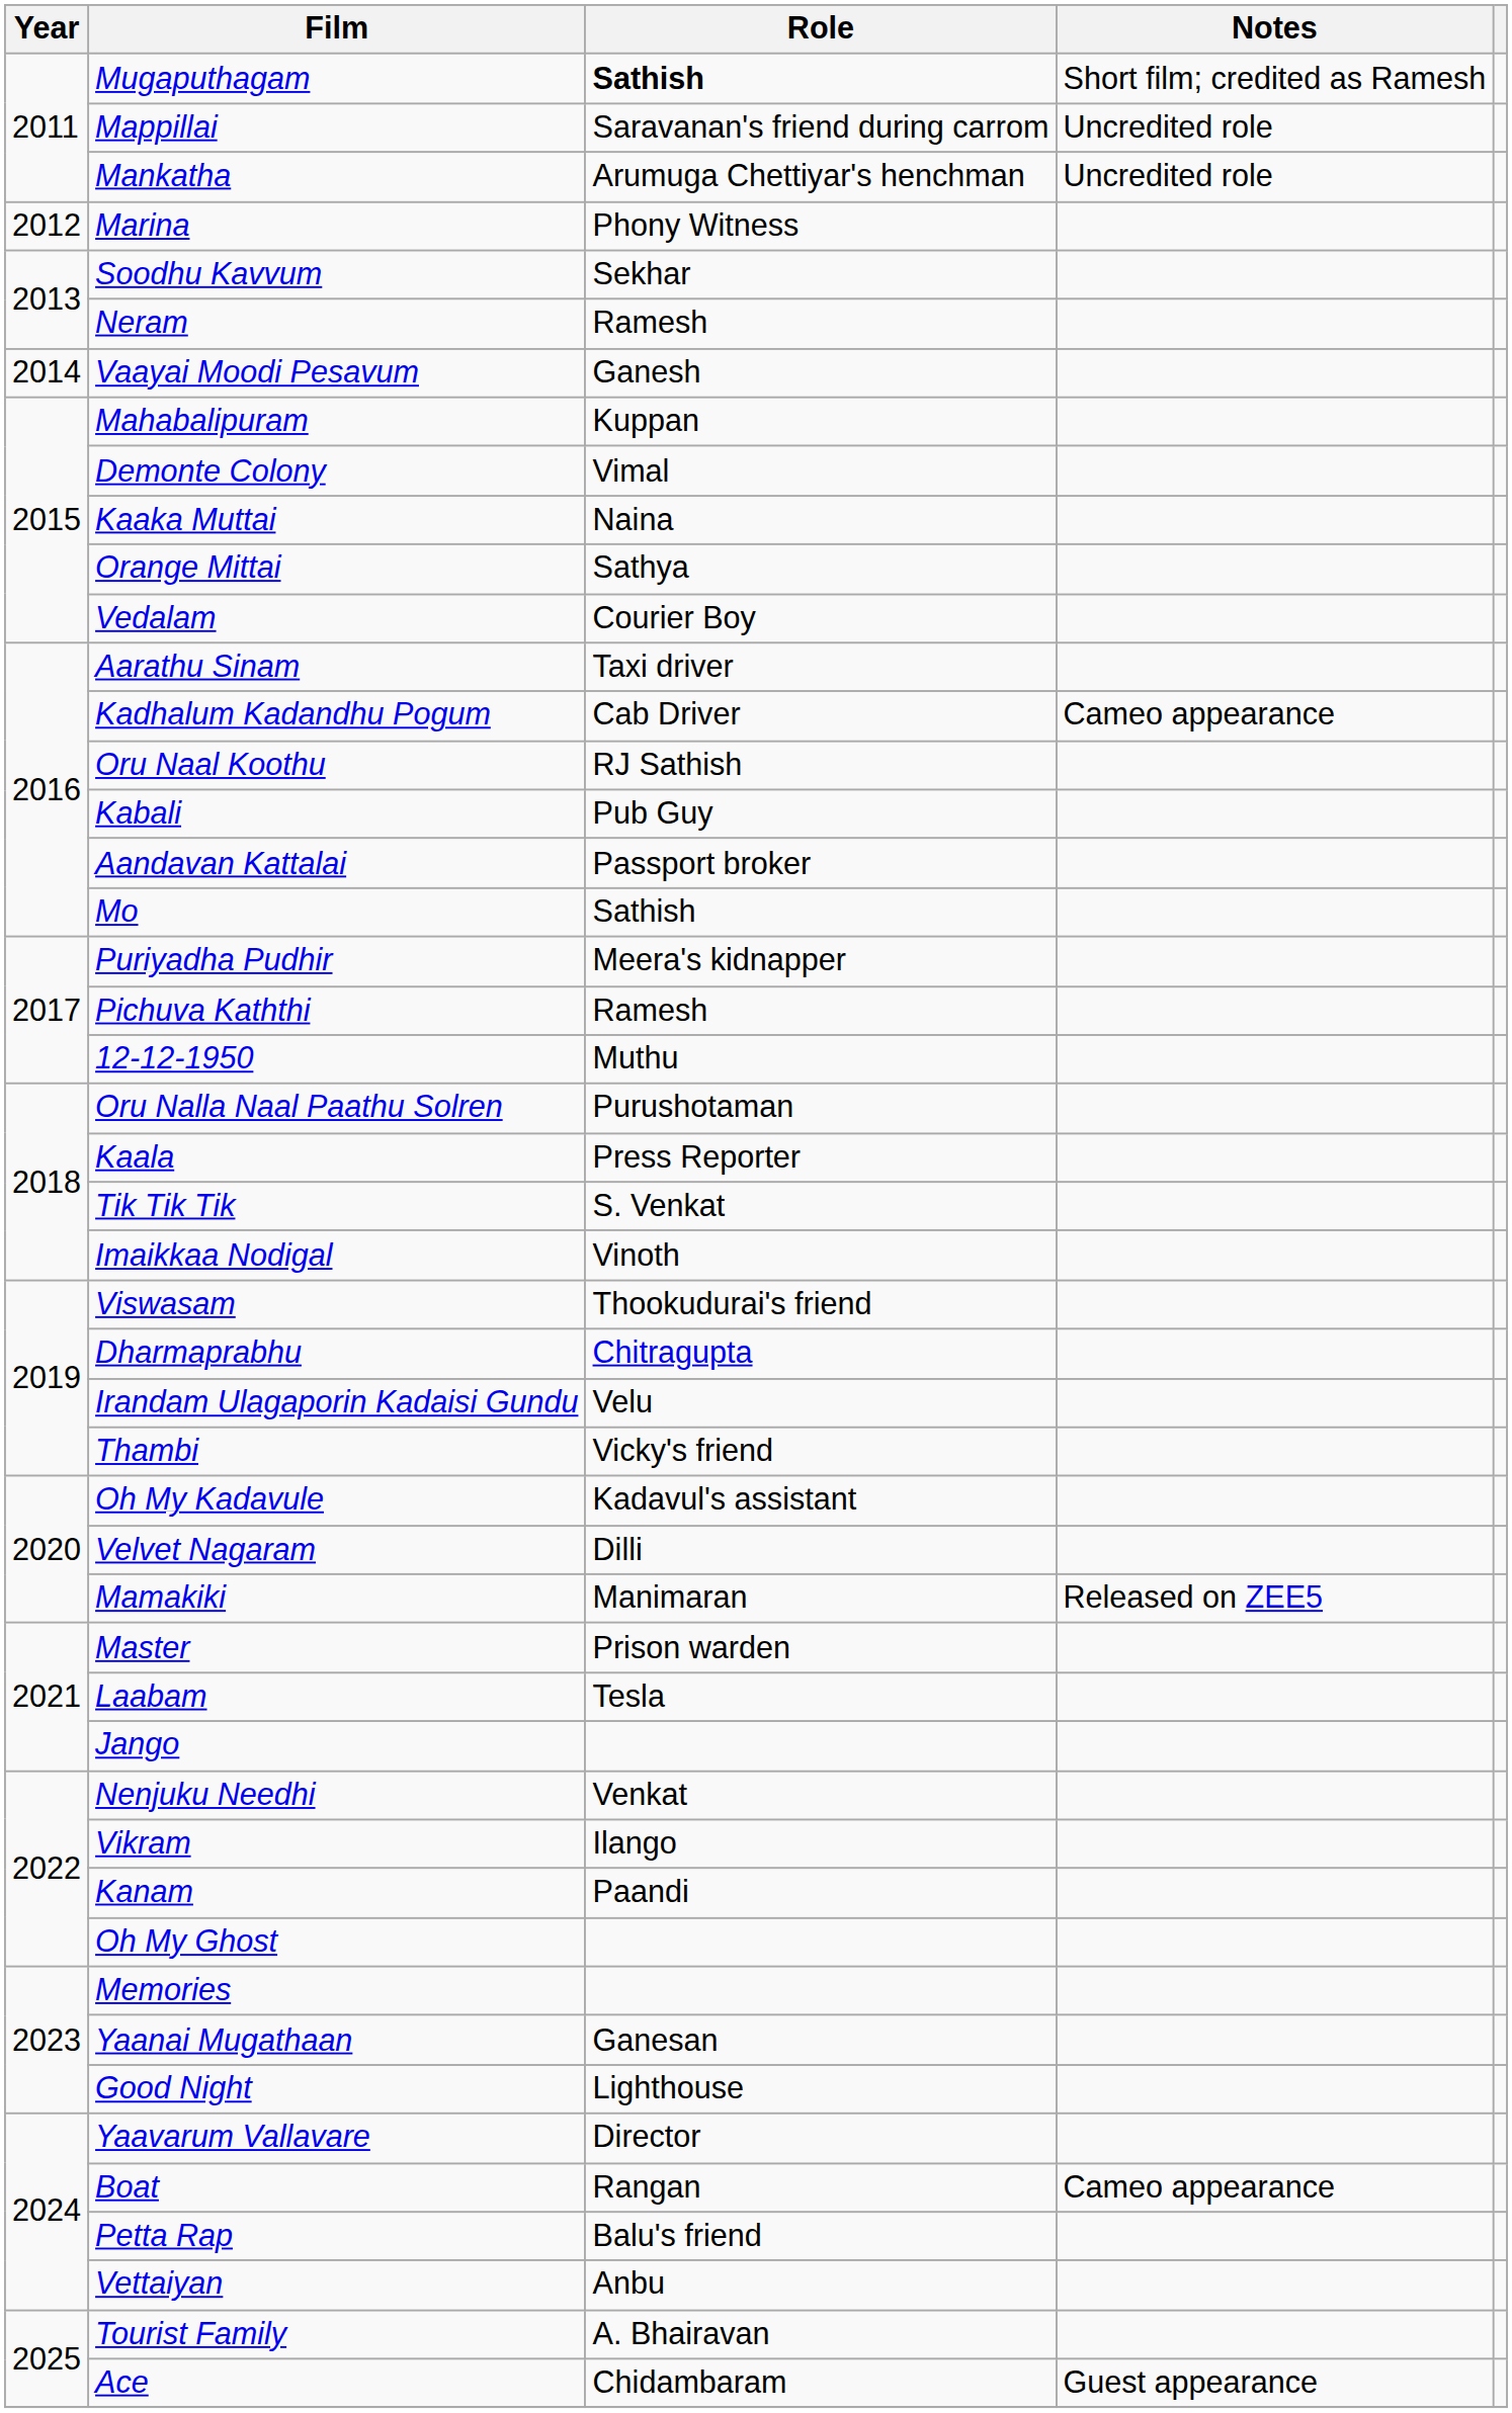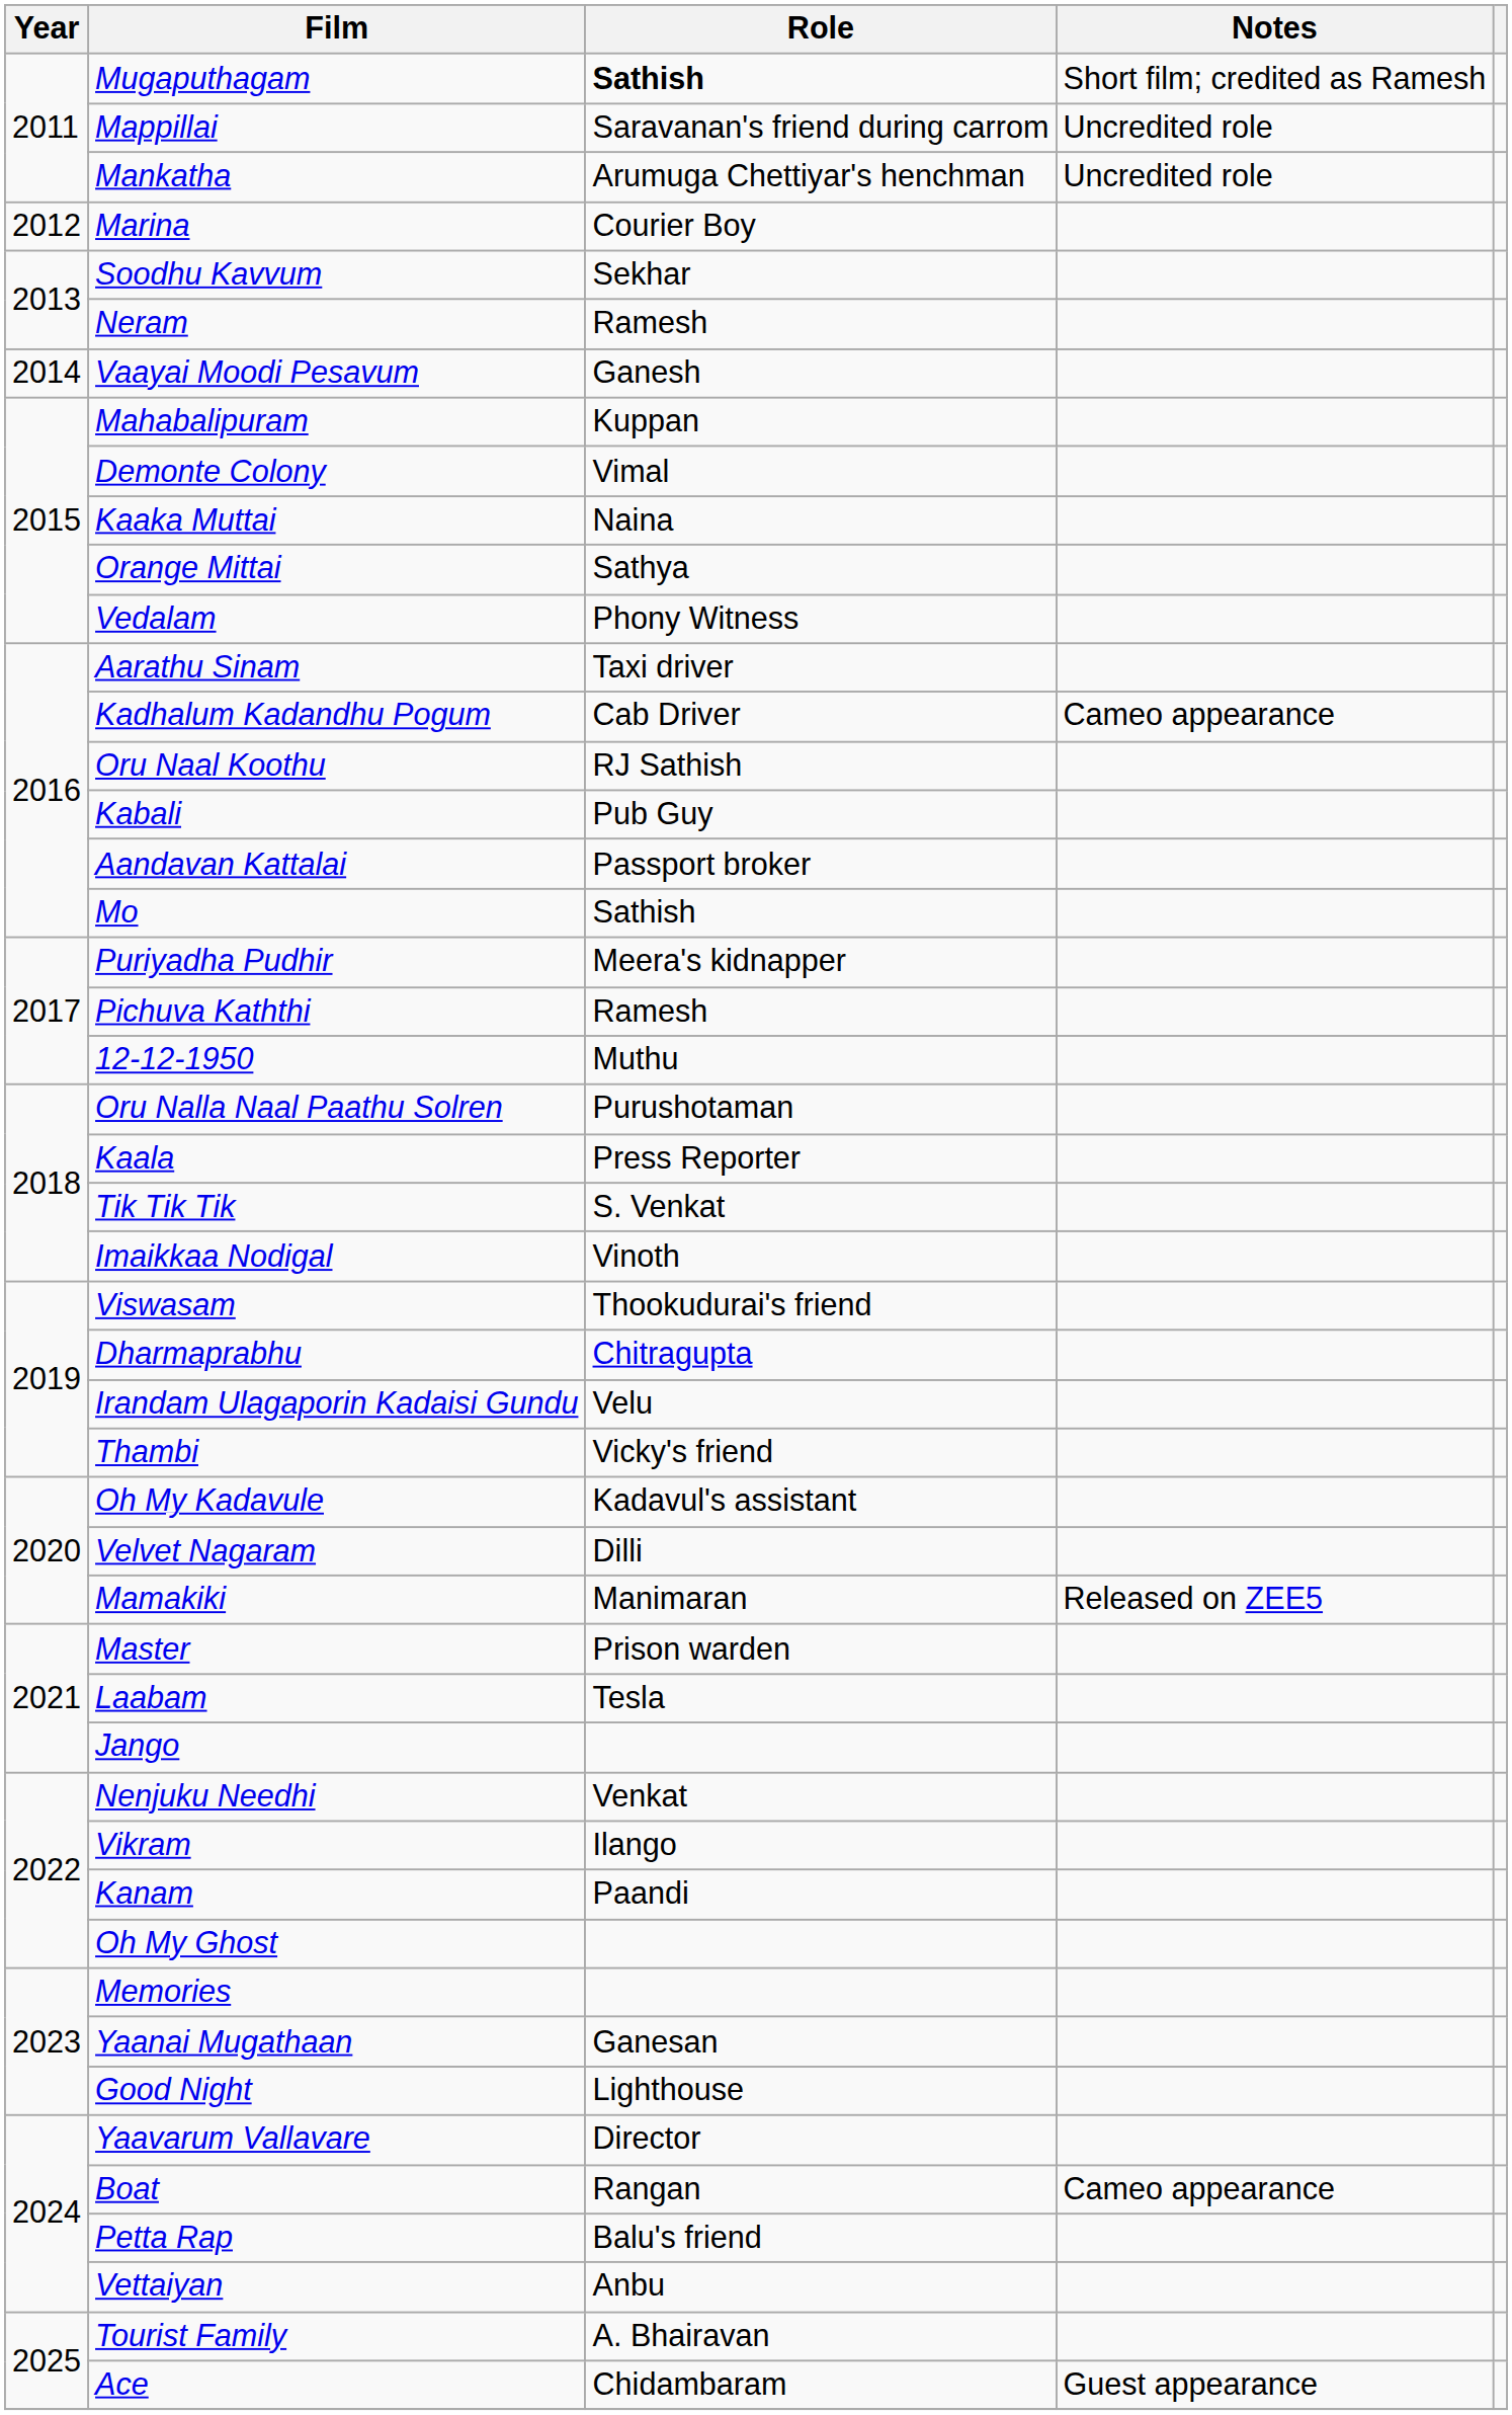 <table class="wikitable sortable">
 <tr>
 <th>Year</th>
 <th>Film</th>
 <th>Role</th>
 <th>Notes</th>
 <th scope="col" class="unsortable" ></th>
 </tr>
 <tr>
 <td rowspan="3">2011</td>
 <td><em><a href='#'>Mugaputhagam</a></em></td>
 <td><strong>Sathish</strong></td>
 <td>Short film; credited as Ramesh</td>
 </tr>
 <tr>
 <td><em><a href='#'>Mappillai</a></em></td>
 <td>Saravanan's friend during carrom</td>
 <td>Uncredited role</td>
 <td></td>
 </tr>
 <tr>
 <td><em><a href='#'>Mankatha</a></em></td>
 <td>Arumuga Chettiyar's henchman</td>
 <td>Uncredited role</td>
 <td></td>
 </tr>
 <tr>
 <td>2012</td>
 <td><em><a href='#'>Marina</a></em></td>
-<td>Phony Witness</td>
+<td>Courier Boy</td>
 <td></td>
 <td></td>
 </tr>
 <tr>
 <td rowspan="2">2013</td>
 <td><em><a href='#'>Soodhu Kavvum</a></em></td>
 <td>Sekhar</td>
 <td></td>
 <td></td>
 </tr>
 <tr>
 <td><em><a href='#'>Neram</a></em></td>
 <td>Ramesh</td>
 <td></td>
 <td></td>
 </tr>
 <tr>
 <td>2014</td>
 <td><em><a href='#'>Vaayai Moodi Pesavum</a></em></td>
 <td>Ganesh</td>
 <td></td>
 <td></td>
 </tr>
 <tr>
 <td rowspan="5">2015</td>
 <td><em><a href='#'>Mahabalipuram</a></em></td>
 <td>Kuppan</td>
 <td></td>
 <td></td>
 </tr>
 <tr>
 <td><em><a href='#'>Demonte Colony</a></em></td>
 <td>Vimal</td>
 <td></td>
 <td></td>
 </tr>
 <tr>
 <td><em><a href='#'>Kaaka Muttai</a></em></td>
 <td>Naina</td>
 <td></td>
 <td></td>
 </tr>
 <tr>
 <td><em><a href='#'>Orange Mittai</a></em></td>
 <td>Sathya</td>
 <td></td>
 <td></td>
 </tr>
 <tr>
 <td><em><a href='#'>Vedalam</a></em></td>
-<td>Courier Boy</td>
+<td>Phony Witness</td>
 <td></td>
 <td></td>
 </tr>
 <tr>
 <td rowspan="6">2016</td>
 <td><em><a href='#'>Aarathu Sinam</a></em></td>
 <td>Taxi driver</td>
 <td></td>
 <td></td>
 </tr>
 <tr>
 <td><em><a href='#'>Kadhalum Kadandhu Pogum</a></em></td>
 <td>Cab Driver</td>
 <td>Cameo appearance</td>
 <td></td>
 </tr>
 <tr>
 <td><em><a href='#'>Oru Naal Koothu</a></em></td>
 <td>RJ Sathish</td>
 <td></td>
 <td></td>
 </tr>
 <tr>
 <td><em><a href='#'>Kabali</a></em></td>
 <td>Pub Guy</td>
 <td></td>
 <td></td>
 </tr>
 <tr>
 <td><em><a href='#'>Aandavan Kattalai</a></em></td>
 <td>Passport broker</td>
 <td></td>
 <td></td>
 </tr>
 <tr>
 <td><em><a href='#'>Mo</a></em></td>
 <td>Sathish</td>
 <td></td>
 <td></td>
 </tr>
 <tr>
 <td rowspan="3">2017</td>
 <td><em><a href='#'>Puriyadha Pudhir</a></em></td>
 <td>Meera's kidnapper</td>
 <td></td>
 <td></td>
 </tr>
 <tr>
 <td><em><a href='#'>Pichuva Kaththi</a></em></td>
 <td>Ramesh</td>
 <td></td>
 <td></td>
 </tr>
 <tr>
 <td><em><a href='#'>12-12-1950</a></em></td>
 <td>Muthu</td>
 <td></td>
 <td></td>
 </tr>
 <tr>
 <td rowspan="4">2018</td>
 <td><em><a href='#'>Oru Nalla Naal Paathu Solren</a></em></td>
 <td>Purushotaman</td>
 <td></td>
 <td></td>
 </tr>
 <tr>
 <td><em><a href='#'>Kaala</a></em></td>
 <td>Press Reporter</td>
 <td></td>
 <td></td>
 </tr>
 <tr>
 <td><em><a href='#'>Tik Tik Tik</a></em></td>
 <td>S. Venkat</td>
 <td></td>
 <td></td>
 </tr>
 <tr>
 <td><em><a href='#'>Imaikkaa Nodigal</a></em></td>
 <td>Vinoth</td>
 <td></td>
 <td></td>
 </tr>
 <tr>
 <td rowspan="4">2019</td>
 <td><em><a href='#'>Viswasam</a></em></td>
 <td>Thookudurai's friend</td>
 <td></td>
 <td></td>
 </tr>
 <tr>
 <td><em><a href='#'>Dharmaprabhu</a></em></td>
 <td><a href='#'>Chitragupta</a></td>
 <td></td>
 <td></td>
 </tr>
 <tr>
 <td><em><a href='#'>Irandam Ulagaporin Kadaisi Gundu</a></em></td>
 <td>Velu</td>
 <td></td>
 <td></td>
 </tr>
 <tr>
 <td><em><a href='#'>Thambi</a></em></td>
 <td>Vicky's friend</td>
 <td></td>
 <td></td>
 </tr>
 <tr>
 <td rowspan="3">2020</td>
 <td><em><a href='#'>Oh My Kadavule</a></em></td>
 <td>Kadavul's assistant</td>
 <td></td>
 <td></td>
 </tr>
 <tr>
 <td><em><a href='#'>Velvet Nagaram</a></em></td>
 <td>Dilli</td>
 <td></td>
 <td></td>
 </tr>
 <tr>
 <td><em><a href='#'>Mamakiki</a></em></td>
 <td>Manimaran</td>
 <td>Released on <a href='#'>ZEE5</a></td>
 <td></td>
 </tr>
 <tr>
 <td rowspan="3">2021</td>
 <td><em><a href='#'>Master</a></em></td>
 <td>Prison warden</td>
 <td></td>
 <td></td>
 </tr>
 <tr>
 <td><em><a href='#'>Laabam</a></em></td>
 <td>Tesla</td>
 <td></td>
 <td></td>
 </tr>
 <tr>
 <td><em><a href='#'>Jango</a></em></td>
 <td></td>
 <td></td>
 <td></td>
 </tr>
 <tr>
 <td rowspan="4">2022</td>
 <td><em><a href='#'>Nenjuku Needhi</a></em></td>
 <td>Venkat</td>
 <td></td>
 <td></td>
 </tr>
 <tr>
 <td><em><a href='#'>Vikram</a></em></td>
 <td>Ilango</td>
 <td></td>
 <td></td>
 </tr>
 <tr>
 <td><em><a href='#'>Kanam</a></em></td>
 <td>Paandi</td>
 <td></td>
 <td></td>
 </tr>
 <tr>
 <td><em><a href='#'>Oh My Ghost</a></em></td>
 <td></td>
 <td></td>
 <td></td>
 </tr>
 <tr>
 <td rowspan="3">2023</td>
 <td><em><a href='#'>Memories</a></em></td>
 <td></td>
 <td></td>
 <td></td>
 </tr>
 <tr>
 <td><em><a href='#'>Yaanai Mugathaan</a></em></td>
 <td>Ganesan</td>
 <td></td>
 <td></td>
 </tr>
 <tr>
 <td><em><a href='#'>Good Night</a></em></td>
 <td>Lighthouse</td>
 <td></td>
 <td></td>
 </tr>
 <tr>
 <td rowspan="4">2024</td>
 <td><em><a href='#'>Yaavarum Vallavare</a></em></td>
 <td>Director</td>
 <td></td>
 <td></td>
 </tr>
 <tr>
 <td><em><a href='#'>Boat</a></em></td>
 <td>Rangan</td>
 <td>Cameo appearance</td>
 </tr>
 <tr>
 <td><em><a href='#'>Petta Rap</a></em></td>
 <td>Balu's friend</td>
 <td></td>
 <td></td>
 </tr>
 <tr>
 <td><em><a href='#'>Vettaiyan</a></em></td>
 <td>Anbu</td>
 <td></td>
 <td></td>
 </tr>
 <tr>
 <td rowspan="2">2025</td>
 <td><em><a href='#'>Tourist Family</a></em></td>
 <td>A. Bhairavan</td>
 <td></td>
 <td></td>
 </tr>
 <tr>
 <td><em><a href='#'>Ace</a></em></td>
 <td>Chidambaram</td>
 <td>Guest appearance</td>
 <td></td>
 </tr>
 <tr>
 </tr>
 </table>
